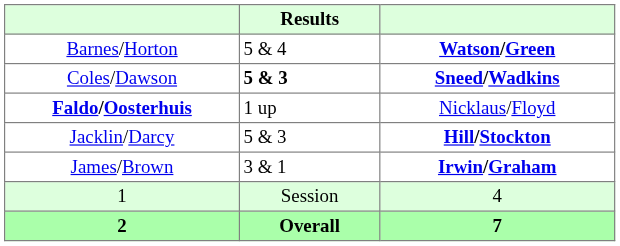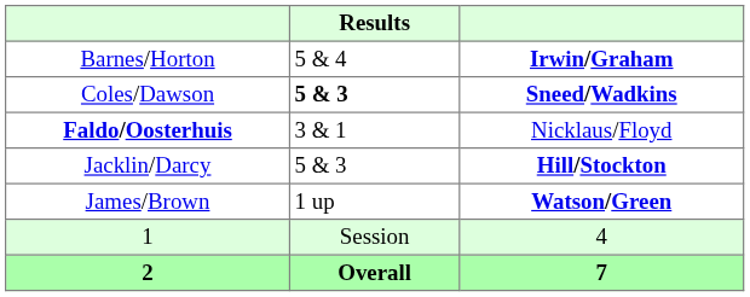 <table border="1" cellpadding="3" style="border-collapse:collapse; text-align:center;">
 <tr style="background:#dfd;">
 <th style="width:12em;"> </th>
 <th style="width:7em;">Results</th>
 <th style="width:12em;"></th>
 </tr>
 <tr>
 <td><a href='#'>Barnes</a>/<a href='#'>Horton</a></td>
 <td align=left> 5 & 4</td>
-<td><strong><a href='#'>Watson</a>/<a href='#'>Green</a></strong></td>
+<td><strong><a href='#'>Irwin</a>/<a href='#'>Graham</a></strong></td>
 </tr>
 <tr>
 <td><a href='#'>Coles</a>/<a href='#'>Dawson</a></td>
 <td align=left><strong> 5 & 3</strong></td>
 <td><strong><a href='#'>Sneed</a>/<a href='#'>Wadkins</a></strong></td>
 </tr>
 <tr>
 <td><strong><a href='#'>Faldo</a>/<a href='#'>Oosterhuis</a></strong></td>
-<td align=left> 1 up</td>
+<td align=left> 3 & 1</td>
 <td><a href='#'>Nicklaus</a>/<a href='#'>Floyd</a></td>
 </tr>
 <tr>
 <td><a href='#'>Jacklin</a>/<a href='#'>Darcy</a></td>
 <td align=left> 5 & 3</td>
 <td><strong><a href='#'>Hill</a>/<a href='#'>Stockton</a></strong></td>
 </tr>
 <tr>
 <td><a href='#'>James</a>/<a href='#'>Brown</a></td>
-<td align=left> 3 & 1</td>
-<td><strong><a href='#'>Irwin</a>/<a href='#'>Graham</a></strong></td>
+<td align=left> 1 up</td>
+<td><strong><a href='#'>Watson</a>/<a href='#'>Green</a></strong></td>
 </tr>
 <tr style="background:#dfd;">
 <td>1</td>
 <td>Session</td>
 <td>4</td>
 </tr>
 <tr style="background:#afa;">
 <th>2</th>
 <th>Overall</th>
 <th>7</th>
 </tr>
 </table>
